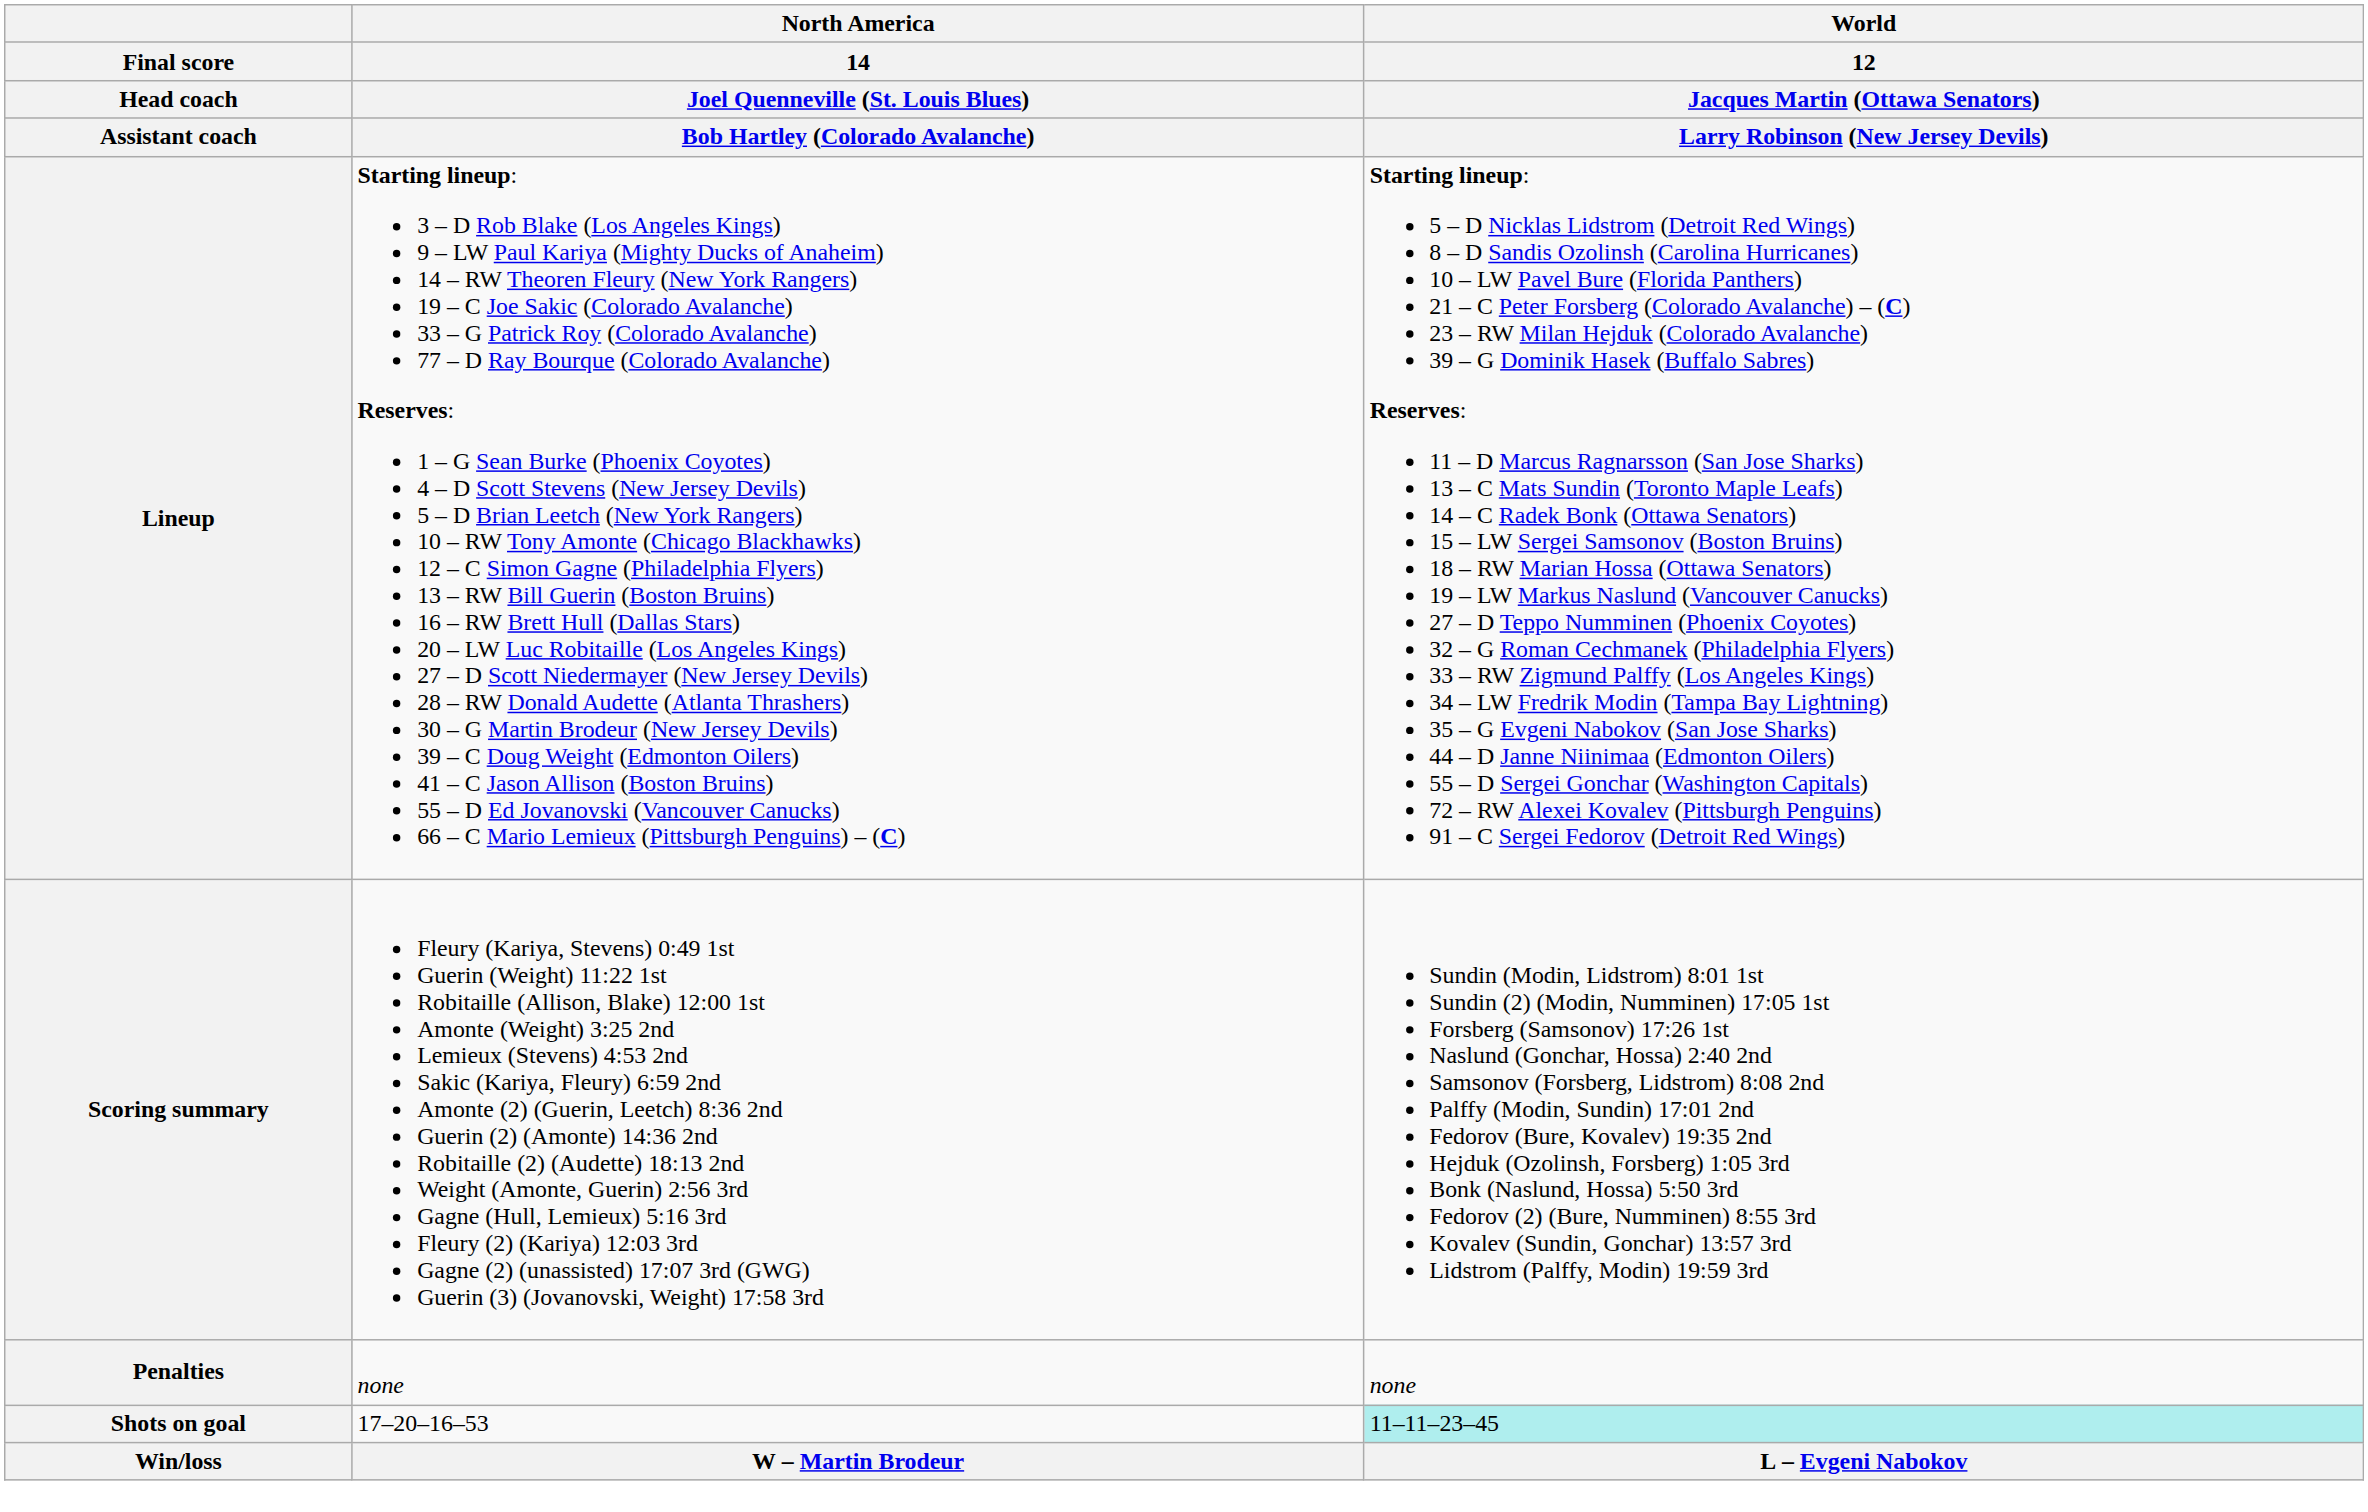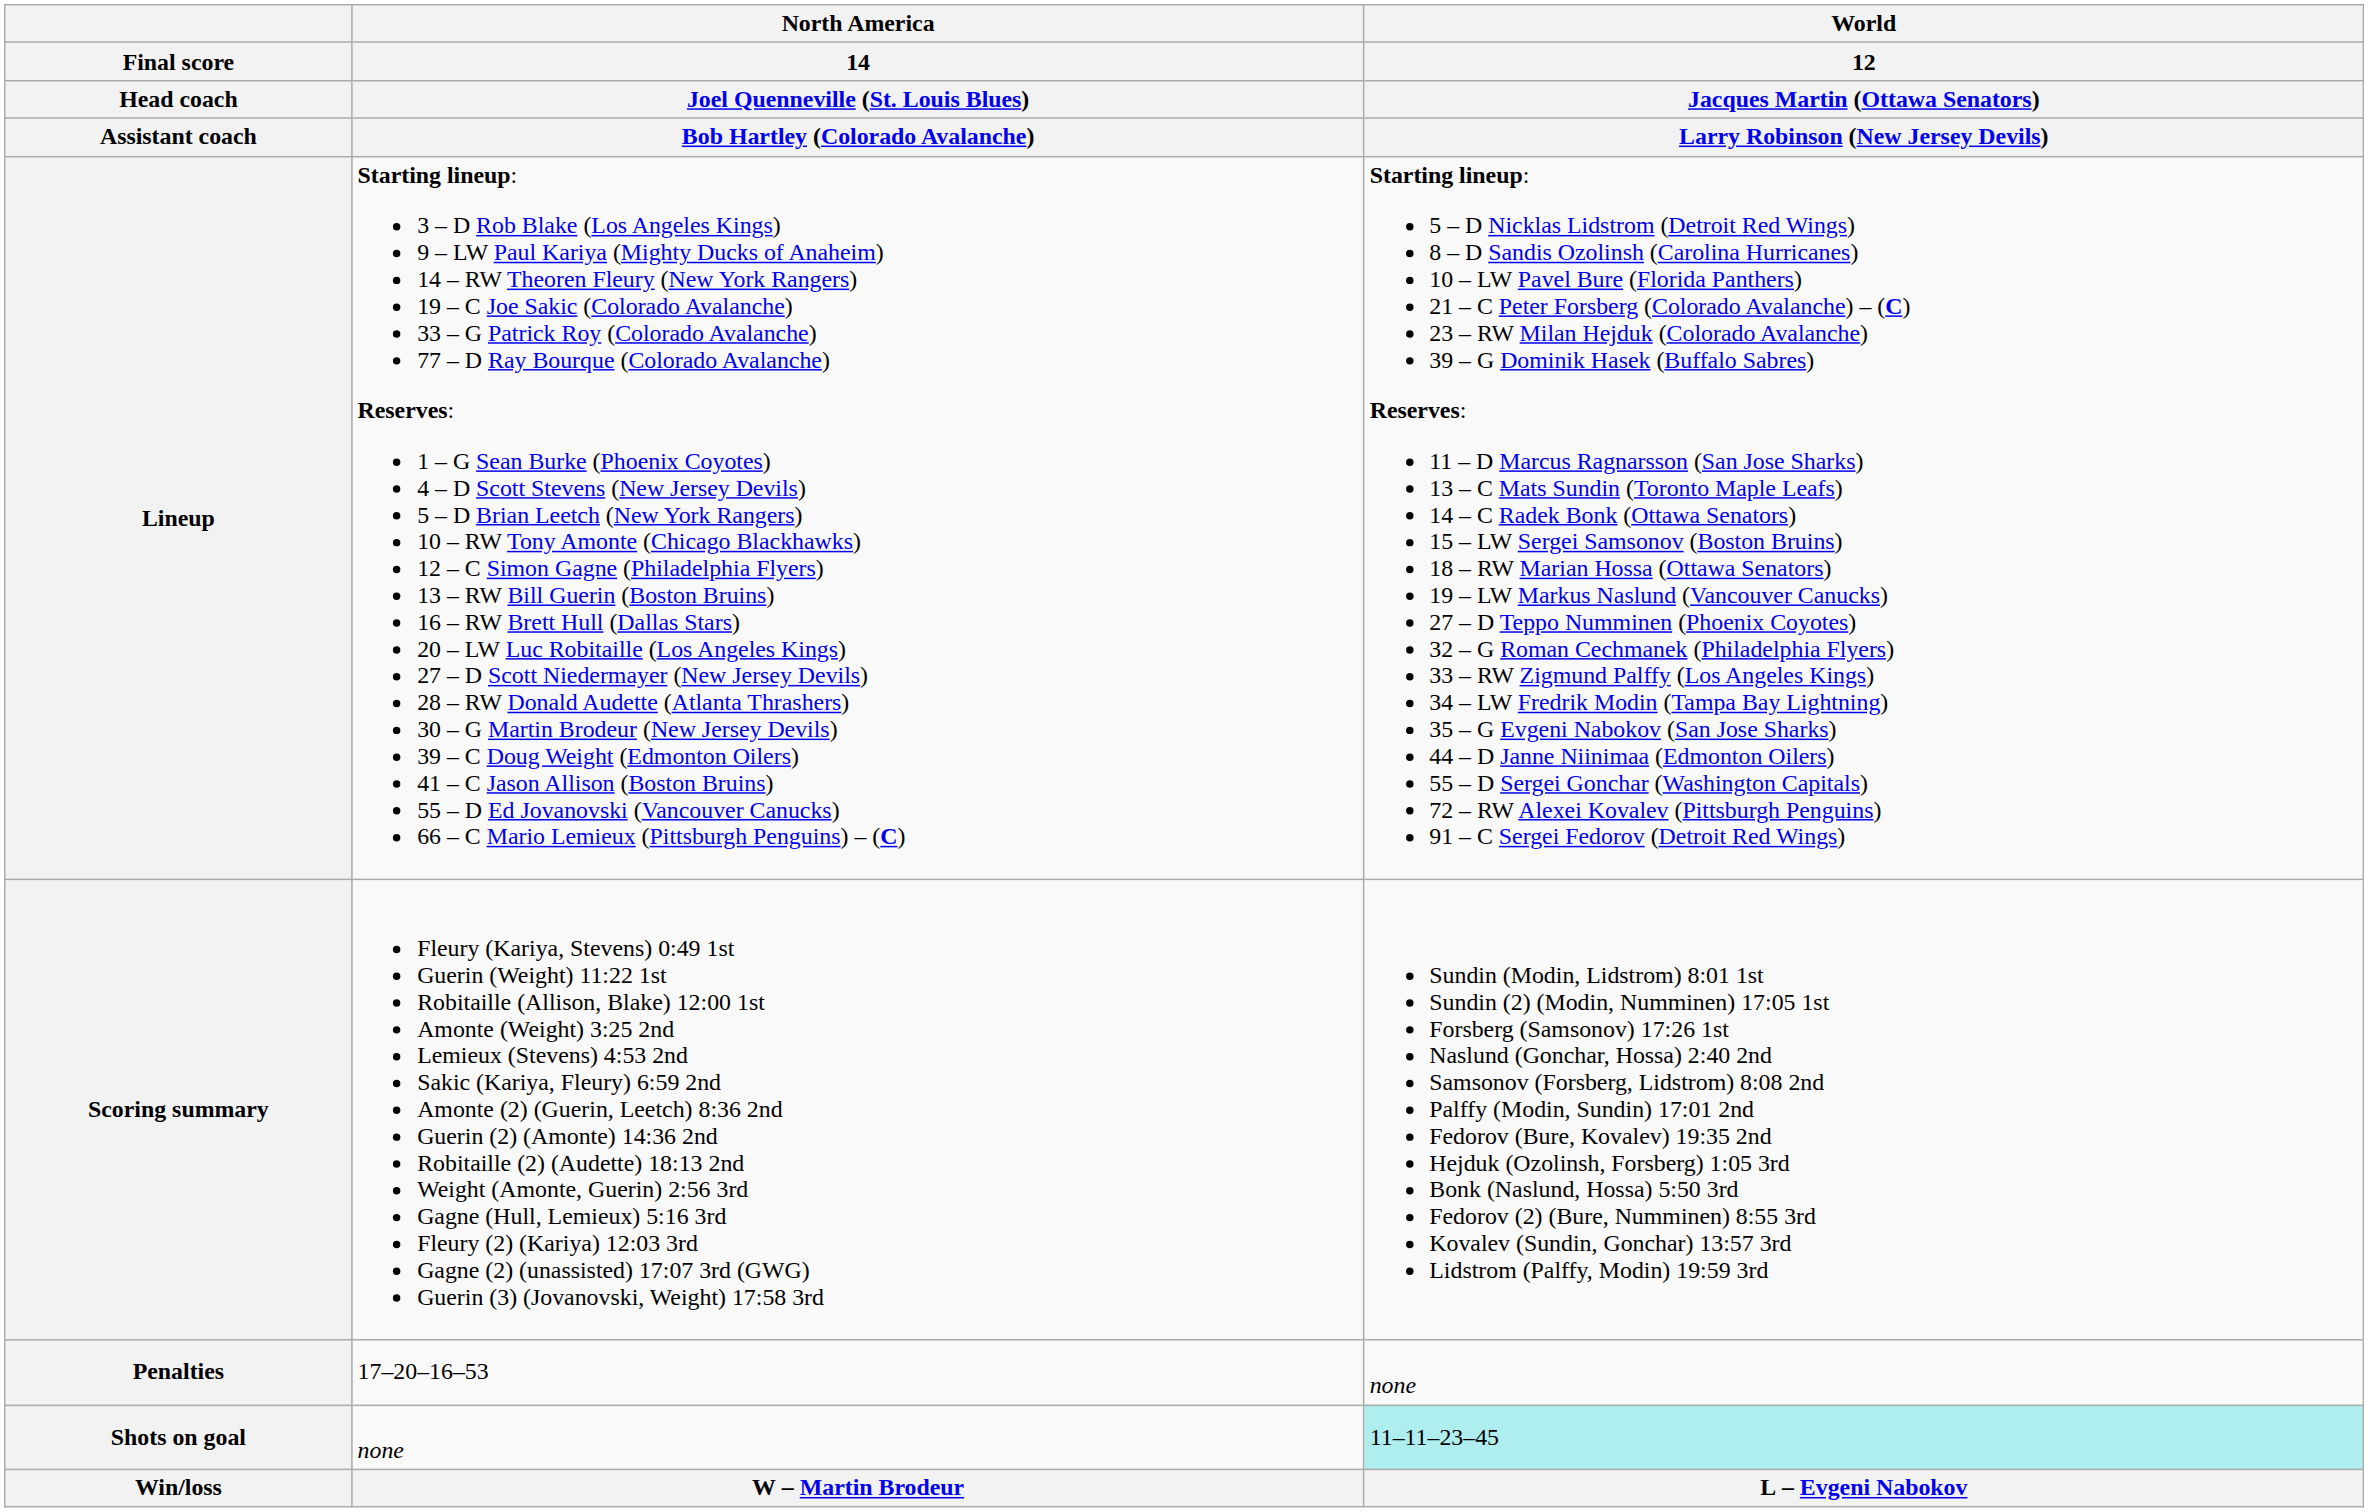 <table class="wikitable" style="width:100%">
 <tr>
 <th></th>
 <th>North America</th>
 <th>World</th>
 </tr>
 <tr>
 <th>Final score</th>
 <th>14</th>
 <th>12</th>
 </tr>
 <tr>
 <th>Head coach</th>
 <th> <a href='#'>Joel Quenneville</a> (<a href='#'>St. Louis Blues</a>)</th>
 <th> <a href='#'>Jacques Martin</a> (<a href='#'>Ottawa Senators</a>)</th>
 </tr>
 <tr>
 <th>Assistant coach</th>
 <th> <a href='#'>Bob Hartley</a> (<a href='#'>Colorado Avalanche</a>)</th>
 <th> <a href='#'>Larry Robinson</a> (<a href='#'>New Jersey Devils</a>)</th>
 </tr>
 <tr>
 <th>Lineup</th>
 <td><strong>Starting lineup</strong>:<br><ul><li>3 –  D <a href='#'>Rob Blake</a> (<a href='#'>Los Angeles Kings</a>)</li><li>9 –  LW <a href='#'>Paul Kariya</a> (<a href='#'>Mighty Ducks of Anaheim</a>)</li><li>14 –  RW <a href='#'>Theoren Fleury</a> (<a href='#'>New York Rangers</a>)</li><li>19 –  C <a href='#'>Joe Sakic</a> (<a href='#'>Colorado Avalanche</a>)</li><li>33 –  G <a href='#'>Patrick Roy</a> (<a href='#'>Colorado Avalanche</a>)</li><li>77 –  D <a href='#'>Ray Bourque</a> (<a href='#'>Colorado Avalanche</a>)</li></ul><strong>Reserves</strong>:<ul><li>1 –  G <a href='#'>Sean Burke</a> (<a href='#'>Phoenix Coyotes</a>)</li><li>4 –  D <a href='#'>Scott Stevens</a> (<a href='#'>New Jersey Devils</a>)</li><li>5  –  D <a href='#'>Brian Leetch</a> (<a href='#'>New York Rangers</a>)</li><li>10 –  RW <a href='#'>Tony Amonte</a> (<a href='#'>Chicago Blackhawks</a>)</li><li>12 –  C <a href='#'>Simon Gagne</a> (<a href='#'>Philadelphia Flyers</a>)</li><li>13 –  RW <a href='#'>Bill Guerin</a> (<a href='#'>Boston Bruins</a>)</li><li>16 –  RW <a href='#'>Brett Hull</a> (<a href='#'>Dallas Stars</a>)</li><li>20 –  LW <a href='#'>Luc Robitaille</a> (<a href='#'>Los Angeles Kings</a>)</li><li>27 –  D <a href='#'>Scott Niedermayer</a> (<a href='#'>New Jersey Devils</a>)</li><li>28 –  RW <a href='#'>Donald Audette</a> (<a href='#'>Atlanta Thrashers</a>)</li><li>30 –  G <a href='#'>Martin Brodeur</a> (<a href='#'>New Jersey Devils</a>)</li><li>39 –  C <a href='#'>Doug Weight</a> (<a href='#'>Edmonton Oilers</a>)</li><li>41 –  C <a href='#'>Jason Allison</a> (<a href='#'>Boston Bruins</a>)</li><li>55 –  D <a href='#'>Ed Jovanovski</a> (<a href='#'>Vancouver Canucks</a>)</li><li>66 –  C <a href='#'>Mario Lemieux</a> (<a href='#'>Pittsburgh Penguins</a>) – (<strong><a href='#'>C</a></strong>)</li></ul></td>
 <td><strong>Starting lineup</strong>:<br><ul><li>5 –  D <a href='#'>Nicklas Lidstrom</a> (<a href='#'>Detroit Red Wings</a>)</li><li>8 –  D <a href='#'>Sandis Ozolinsh</a> (<a href='#'>Carolina Hurricanes</a>)</li><li>10 –  LW <a href='#'>Pavel Bure</a> (<a href='#'>Florida Panthers</a>)</li><li>21 –  C <a href='#'>Peter Forsberg</a> (<a href='#'>Colorado Avalanche</a>) – (<strong><a href='#'>C</a></strong>)</li><li>23 –  RW <a href='#'>Milan Hejduk</a> (<a href='#'>Colorado Avalanche</a>)</li><li>39 –  G <a href='#'>Dominik Hasek</a> (<a href='#'>Buffalo Sabres</a>)</li></ul><strong>Reserves</strong>:<ul><li>11  –  D <a href='#'>Marcus Ragnarsson</a> (<a href='#'>San Jose Sharks</a>)</li><li>13 –  C <a href='#'>Mats Sundin</a> (<a href='#'>Toronto Maple Leafs</a>)</li><li>14 –  C <a href='#'>Radek Bonk</a> (<a href='#'>Ottawa Senators</a>)</li><li>15 –  LW <a href='#'>Sergei Samsonov</a> (<a href='#'>Boston Bruins</a>)</li><li>18 –  RW <a href='#'>Marian Hossa</a> (<a href='#'>Ottawa Senators</a>)</li><li>19 –  LW <a href='#'>Markus Naslund</a> (<a href='#'>Vancouver Canucks</a>)</li><li>27 –  D <a href='#'>Teppo Numminen</a> (<a href='#'>Phoenix Coyotes</a>)</li><li>32 –  G <a href='#'>Roman Cechmanek</a> (<a href='#'>Philadelphia Flyers</a>)</li><li>33 –  RW <a href='#'>Zigmund Palffy</a> (<a href='#'>Los Angeles Kings</a>)</li><li>34 –  LW <a href='#'>Fredrik Modin</a> (<a href='#'>Tampa Bay Lightning</a>)</li><li>35 –  G <a href='#'>Evgeni Nabokov</a> (<a href='#'>San Jose Sharks</a>)</li><li>44 –  D <a href='#'>Janne Niinimaa</a> (<a href='#'>Edmonton Oilers</a>)</li><li>55 –  D <a href='#'>Sergei Gonchar</a> (<a href='#'>Washington Capitals</a>)</li><li>72 –  RW <a href='#'>Alexei Kovalev</a> (<a href='#'>Pittsburgh Penguins</a>)</li><li>91 –  C <a href='#'>Sergei Fedorov</a> (<a href='#'>Detroit Red Wings</a>)</li></ul></td>
 </tr>
 <tr>
 <th>Scoring summary</th>
 <td><br><ul><li>Fleury (Kariya, Stevens) 0:49 1st</li><li>Guerin (Weight) 11:22 1st</li><li>Robitaille (Allison, Blake) 12:00 1st</li><li>Amonte (Weight) 3:25 2nd</li><li>Lemieux (Stevens) 4:53 2nd</li><li>Sakic (Kariya, Fleury) 6:59 2nd</li><li>Amonte (2) (Guerin, Leetch) 8:36 2nd</li><li>Guerin (2) (Amonte) 14:36 2nd</li><li>Robitaille (2) (Audette) 18:13 2nd</li><li>Weight (Amonte, Guerin) 2:56 3rd</li><li>Gagne (Hull, Lemieux) 5:16 3rd</li><li>Fleury (2) (Kariya) 12:03 3rd</li><li>Gagne (2) (unassisted) 17:07 3rd (GWG)</li><li>Guerin (3) (Jovanovski, Weight) 17:58 3rd</li></ul></td>
 <td><br><ul><li>Sundin (Modin, Lidstrom) 8:01 1st</li><li>Sundin (2) (Modin, Numminen) 17:05 1st</li><li>Forsberg (Samsonov) 17:26 1st</li><li>Naslund (Gonchar, Hossa) 2:40 2nd</li><li>Samsonov (Forsberg, Lidstrom) 8:08 2nd</li><li>Palffy (Modin, Sundin) 17:01 2nd</li><li>Fedorov (Bure, Kovalev) 19:35 2nd</li><li>Hejduk (Ozolinsh, Forsberg) 1:05 3rd</li><li>Bonk (Naslund, Hossa) 5:50 3rd</li><li>Fedorov (2) (Bure, Numminen) 8:55 3rd</li><li>Kovalev (Sundin, Gonchar) 13:57 3rd</li><li>Lidstrom (Palffy, Modin) 19:59 3rd</li></ul></td>
 </tr>
 <tr>
 <th>Penalties</th>
-<td><br><em>none</em></td>
+<td>17–20–16–53</td>
 <td><br><em>none</em></td>
 </tr>
 <tr>
 <th>Shots on goal</th>
-<td>17–20–16–53</td>
+<td><br><em>none</em></td>
 <td style="background: paleturquoise;">11–11–23–45</td>
 </tr>
 <tr>
 <th>Win/loss</th>
 <th><strong>W</strong> – <a href='#'>Martin Brodeur</a></th>
 <th><strong>L</strong> – <a href='#'>Evgeni Nabokov</a></th>
 </tr>
 </table>
